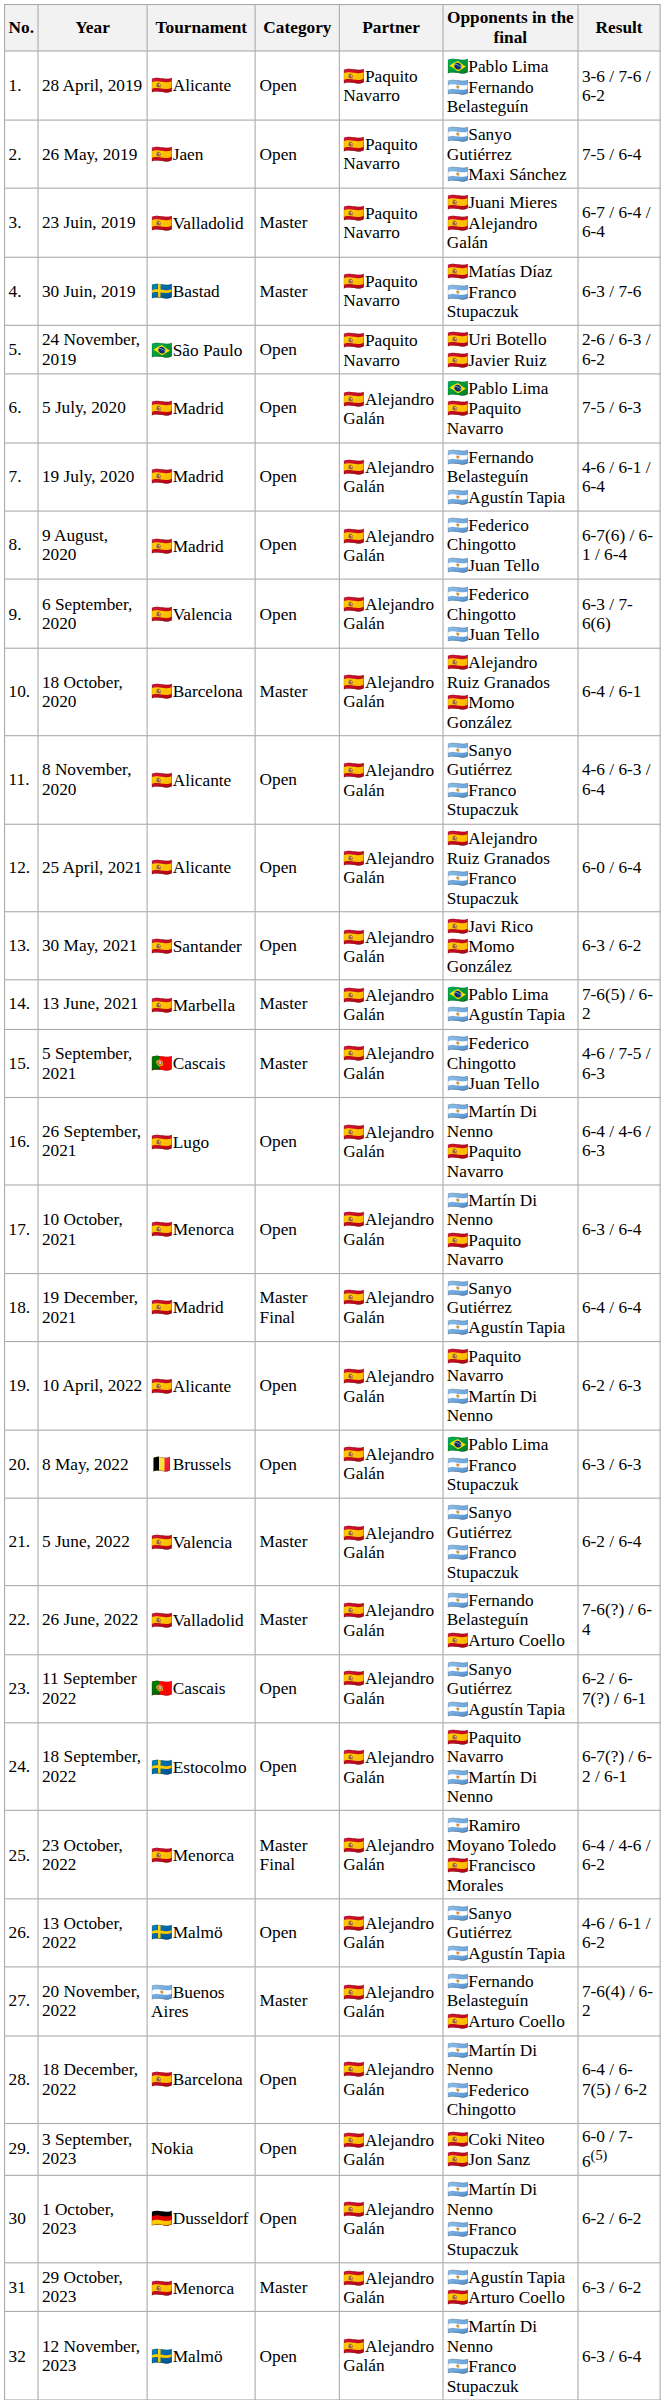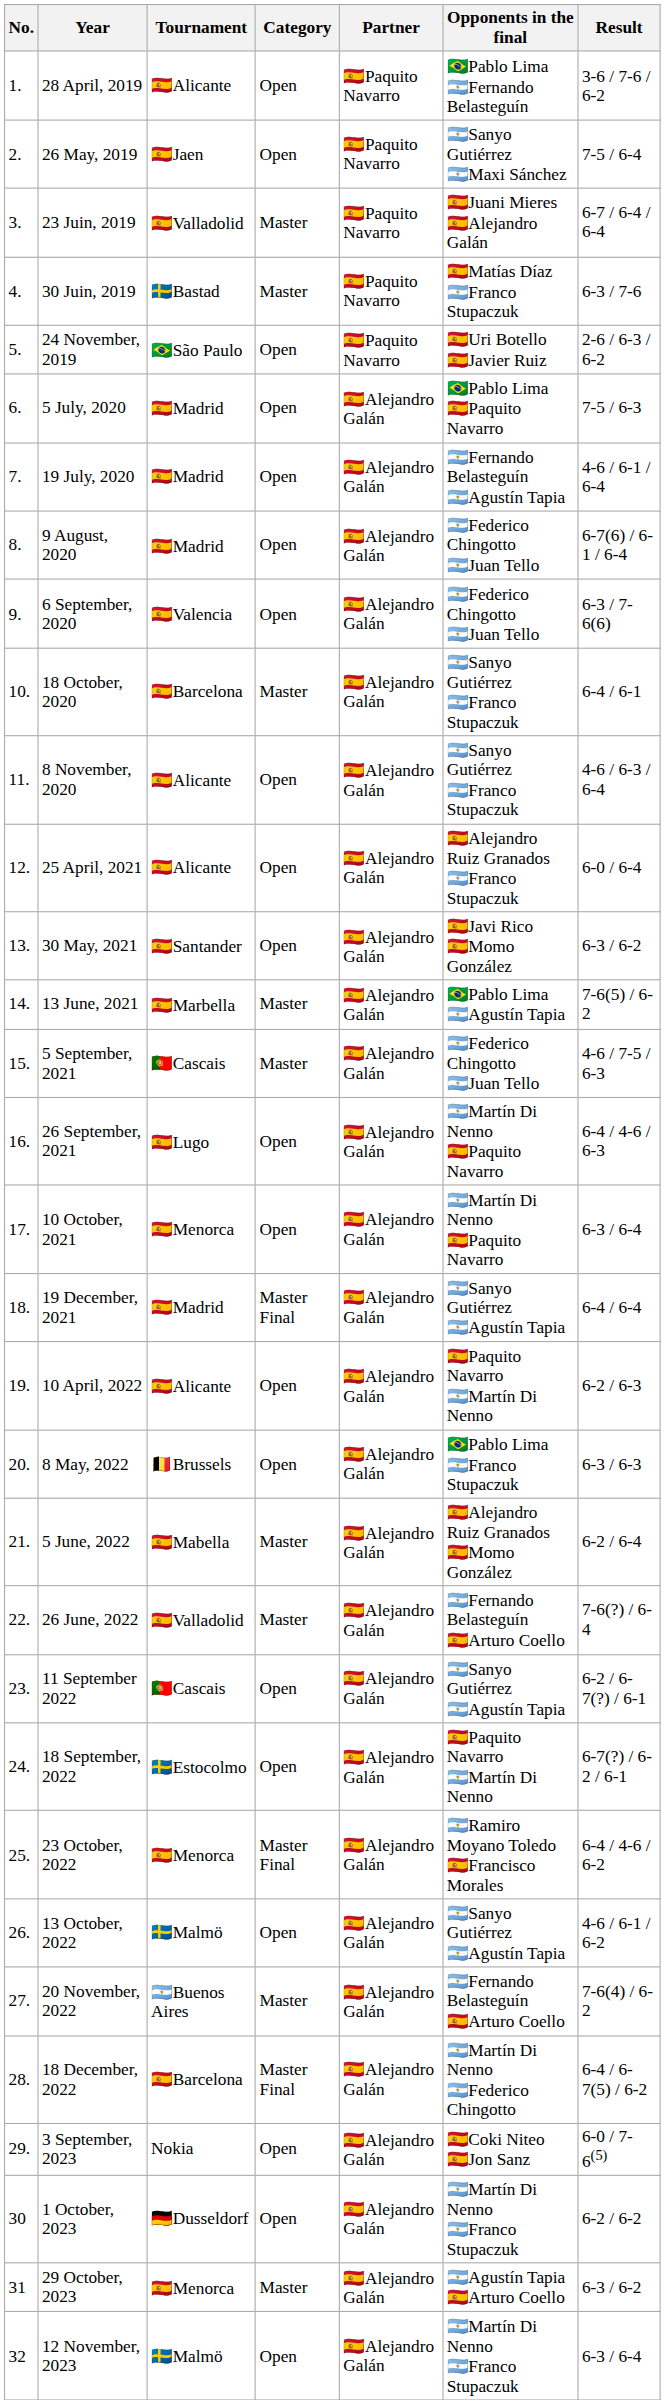 <table class="wikitable">
 <tr>
 <th>No.</th>
 <th>Year</th>
 <th>Tournament</th>
 <th>Category</th>
 <th>Partner</th>
 <th>Opponents in the final</th>
 <th>Result</th>
 </tr>
 <tr bgcolor="#ffffff">
 <td>1.</td>
 <td>28 April, 2019</td>
 <td>🇪🇸Alicante</td>
 <td>Open</td>
 <td>🇪🇸Paquito Navarro</td>
 <td>🇧🇷Pablo Lima<br>🇦🇷Fernando Belasteguín</td>
 <td>3-6 / 7-6 / 6-2</td>
 </tr>
 <tr bgcolor="#ffffff">
 <td>2.</td>
 <td>26 May, 2019</td>
 <td>🇪🇸Jaen</td>
 <td>Open</td>
 <td>🇪🇸Paquito Navarro</td>
 <td>🇦🇷Sanyo Gutiérrez<br>🇦🇷Maxi Sánchez</td>
 <td>7-5 / 6-4</td>
 </tr>
 <tr bgcolor="#ffffff">
 <td>3.</td>
 <td>23 Juin, 2019</td>
 <td>🇪🇸Valladolid</td>
 <td>Master</td>
 <td>🇪🇸Paquito Navarro</td>
 <td>🇪🇸Juani Mieres<br>🇪🇸Alejandro Galán</td>
 <td>6-7 / 6-4 / 6-4</td>
 </tr>
 <tr bgcolor="#ffffff">
 <td>4.</td>
 <td>30 Juin, 2019</td>
 <td>🇸🇪Bastad</td>
 <td>Master</td>
 <td>🇪🇸Paquito Navarro</td>
 <td>🇪🇸Matías Díaz<br>🇦🇷Franco Stupaczuk</td>
 <td>6-3 / 7-6</td>
 </tr>
 <tr bgcolor="#ffffff">
 <td>5.</td>
 <td>24 November, 2019</td>
 <td>🇧🇷São Paulo</td>
 <td>Open</td>
 <td>🇪🇸Paquito Navarro</td>
 <td>🇪🇸Uri Botello<br>🇪🇸Javier Ruiz</td>
 <td>2-6 / 6-3 / 6-2</td>
 </tr>
 <tr bgcolor="#ffffff">
 <td>6.</td>
 <td>5 July, 2020</td>
 <td>🇪🇸Madrid</td>
 <td>Open</td>
 <td>🇪🇸Alejandro Galán</td>
 <td>🇧🇷Pablo Lima<br>🇪🇸Paquito Navarro</td>
 <td>7-5 / 6-3</td>
 </tr>
 <tr bgcolor="#ffffff">
 <td>7.</td>
 <td>19 July, 2020</td>
 <td>🇪🇸Madrid</td>
 <td>Open</td>
 <td>🇪🇸Alejandro Galán</td>
 <td>🇦🇷Fernando Belasteguín<br>🇦🇷Agustín Tapia</td>
 <td>4-6 / 6-1 / 6-4</td>
 </tr>
 <tr bgcolor="#ffffff">
 <td>8.</td>
 <td>9 August, 2020</td>
 <td>🇪🇸Madrid</td>
 <td>Open</td>
 <td>🇪🇸Alejandro Galán</td>
 <td>🇦🇷Federico Chingotto<br>🇦🇷Juan Tello</td>
 <td>6-7(6) / 6-1 / 6-4</td>
 </tr>
 <tr bgcolor="#ffffff">
 <td>9.</td>
 <td>6 September, 2020</td>
 <td>🇪🇸Valencia</td>
 <td>Open</td>
 <td>🇪🇸Alejandro Galán</td>
 <td>🇦🇷Federico Chingotto<br>🇦🇷Juan Tello</td>
 <td>6-3 / 7-6(6)</td>
 </tr>
 <tr bgcolor="#ffffff">
 <td>10.</td>
 <td>18 October, 2020</td>
 <td>🇪🇸Barcelona</td>
 <td>Master</td>
 <td>🇪🇸Alejandro Galán</td>
-<td>🇪🇸Alejandro Ruiz Granados<br>🇪🇸Momo González</td>
+<td>🇦🇷Sanyo Gutiérrez<br>🇦🇷Franco Stupaczuk</td>
 <td>6-4 / 6-1</td>
 </tr>
 <tr bgcolor="#ffffff">
 <td>11.</td>
 <td>8 November, 2020</td>
 <td>🇪🇸Alicante</td>
 <td>Open</td>
 <td>🇪🇸Alejandro Galán</td>
 <td>🇦🇷Sanyo Gutiérrez<br>🇦🇷Franco Stupaczuk</td>
 <td>4-6 / 6-3 / 6-4</td>
 </tr>
 <tr bgcolor="#ffffff">
 <td>12.</td>
 <td>25 April, 2021</td>
 <td>🇪🇸Alicante</td>
 <td>Open</td>
 <td>🇪🇸Alejandro Galán</td>
 <td>🇪🇸Alejandro Ruiz Granados<br>🇦🇷Franco Stupaczuk</td>
 <td>6-0 / 6-4</td>
 </tr>
 <tr bgcolor="#ffffff">
 <td>13.</td>
 <td>30 May, 2021</td>
 <td>🇪🇸Santander</td>
 <td>Open</td>
 <td>🇪🇸Alejandro Galán</td>
 <td>🇪🇸Javi Rico<br>🇪🇸Momo González</td>
 <td>6-3 / 6-2</td>
 </tr>
 <tr bgcolor="#ffffff">
 <td>14.</td>
 <td>13 June, 2021</td>
 <td>🇪🇸Marbella</td>
 <td>Master</td>
 <td>🇪🇸Alejandro Galán</td>
 <td>🇧🇷Pablo Lima<br>🇦🇷Agustín Tapia</td>
 <td>7-6(5) / 6-2</td>
 </tr>
 <tr bgcolor="#ffffff">
 <td>15.</td>
 <td>5 September, 2021</td>
 <td>🇵🇹Cascais</td>
 <td>Master</td>
 <td>🇪🇸Alejandro Galán</td>
 <td>🇦🇷Federico Chingotto<br>🇦🇷Juan Tello</td>
 <td>4-6 / 7-5 / 6-3</td>
 </tr>
 <tr bgcolor="#ffffff">
 <td>16.</td>
 <td>26 September, 2021</td>
 <td>🇪🇸Lugo</td>
 <td>Open</td>
 <td>🇪🇸Alejandro Galán</td>
 <td>🇦🇷Martín Di Nenno<br>🇪🇸Paquito Navarro</td>
 <td>6-4 / 4-6 / 6-3</td>
 </tr>
 <tr bgcolor="#ffffff">
 <td>17.</td>
 <td>10 October, 2021</td>
 <td>🇪🇸Menorca</td>
 <td>Open</td>
 <td>🇪🇸Alejandro Galán</td>
 <td>🇦🇷Martín Di Nenno<br>🇪🇸Paquito Navarro</td>
 <td>6-3 / 6-4</td>
 </tr>
 <tr bgcolor="#ffffff">
 <td>18.</td>
 <td>19 December, 2021</td>
 <td>🇪🇸Madrid</td>
 <td>Master Final</td>
 <td>🇪🇸Alejandro Galán</td>
 <td>🇦🇷Sanyo Gutiérrez<br>🇦🇷Agustín Tapia</td>
 <td>6-4 / 6-4</td>
 </tr>
 <tr bgcolor="#ffffff">
 <td>19.</td>
 <td>10 April, 2022</td>
 <td>🇪🇸Alicante</td>
 <td>Open</td>
 <td>🇪🇸Alejandro Galán</td>
 <td>🇪🇸Paquito Navarro<br>🇦🇷Martín Di Nenno</td>
 <td>6-2 / 6-3</td>
 </tr>
 <tr bgcolor="#ffffff">
 <td>20.</td>
 <td>8 May, 2022</td>
 <td>🇧🇪Brussels</td>
 <td>Open</td>
 <td>🇪🇸Alejandro Galán</td>
 <td>🇧🇷Pablo Lima<br>🇦🇷Franco Stupaczuk</td>
 <td>6-3 / 6-3</td>
 </tr>
 <tr bgcolor="#ffffff">
 <td>21.</td>
 <td>5 June, 2022</td>
-<td>🇪🇸Valencia</td>
+<td>🇪🇸Mabella</td>
 <td>Master</td>
 <td>🇪🇸Alejandro Galán</td>
-<td>🇦🇷Sanyo Gutiérrez<br>🇦🇷Franco Stupaczuk</td>
+<td>🇪🇸Alejandro Ruiz Granados<br>🇪🇸Momo González</td>
 <td>6-2 / 6-4</td>
 </tr>
 <tr bgcolor="#ffffff">
 <td>22.</td>
 <td>26 June, 2022</td>
 <td>🇪🇸Valladolid</td>
 <td>Master</td>
 <td>🇪🇸Alejandro Galán</td>
 <td>🇦🇷Fernando Belasteguín<br>🇪🇸Arturo Coello</td>
 <td>7-6(?) / 6-4</td>
 </tr>
 <tr bgcolor="#ffffff">
 <td>23.</td>
 <td>11 September 2022</td>
 <td>🇵🇹Cascais</td>
 <td>Open</td>
 <td>🇪🇸Alejandro Galán</td>
 <td>🇦🇷Sanyo Gutiérrez<br>🇦🇷Agustín Tapia</td>
 <td>6-2 / 6-7(?) / 6-1</td>
 </tr>
 <tr bgcolor="#ffffff">
 <td>24.</td>
 <td>18 September, 2022</td>
 <td>🇸🇪Estocolmo</td>
 <td>Open</td>
 <td>🇪🇸Alejandro Galán</td>
 <td>🇪🇸Paquito Navarro<br>🇦🇷Martín Di Nenno</td>
 <td>6-7(?) / 6-2 / 6-1</td>
 </tr>
 <tr bgcolor="#ffffff">
 <td>25.</td>
 <td>23 October, 2022</td>
 <td>🇪🇸Menorca</td>
 <td>Master Final</td>
 <td>🇪🇸Alejandro Galán</td>
 <td>🇦🇷Ramiro Moyano Toledo<br>🇪🇸Francisco Morales</td>
 <td>6-4 / 4-6 / 6-2</td>
 </tr>
 <tr bgcolor="#ffffff">
 <td>26.</td>
 <td>13 October, 2022</td>
 <td>🇸🇪Malmö</td>
 <td>Open</td>
 <td>🇪🇸Alejandro Galán</td>
 <td>🇦🇷Sanyo Gutiérrez<br>🇦🇷Agustín Tapia</td>
 <td>4-6 / 6-1 / 6-2</td>
 </tr>
 <tr bgcolor="#ffffff">
 <td>27.</td>
 <td>20 November, 2022</td>
 <td>🇦🇷Buenos Aires</td>
 <td>Master</td>
 <td>🇪🇸Alejandro Galán</td>
 <td>🇦🇷Fernando Belasteguín<br>🇪🇸Arturo Coello</td>
 <td>7-6(4) / 6-2</td>
 </tr>
 <tr bgcolor="#ffffff">
 <td>28.</td>
 <td>18 December, 2022</td>
 <td>🇪🇸Barcelona</td>
-<td>Open</td>
+<td>Master Final</td>
 <td>🇪🇸Alejandro Galán</td>
 <td>🇦🇷Martín Di Nenno<br>🇦🇷Federico Chingotto</td>
 <td>6-4 / 6-7(5) / 6-2</td>
 </tr>
 <tr bgcolor="ffffff">
 <td>29.</td>
 <td>3 September, 2023</td>
 <td> Nokia</td>
 <td>Open</td>
 <td>🇪🇸Alejandro Galán</td>
 <td>🇪🇸Coki Niteo<br>🇪🇸Jon Sanz</td>
 <td>6-0 / 7-6<sup>(5)</sup></td>
 </tr>
 <tr bgcolor="#ffffff">
 <td>30</td>
 <td>1 October, 2023</td>
 <td>🇩🇪Dusseldorf</td>
 <td>Open</td>
 <td>🇪🇸Alejandro Galán</td>
 <td>🇦🇷Martín Di Nenno<br>🇦🇷Franco Stupaczuk</td>
 <td>6-2 / 6-2</td>
 </tr>
 <tr bgcolor="#ffffff">
 <td>31</td>
 <td>29 October, 2023</td>
 <td>🇪🇸Menorca</td>
 <td>Master</td>
 <td>🇪🇸Alejandro Galán</td>
 <td>🇦🇷Agustín Tapia<br>🇪🇸Arturo Coello</td>
 <td>6-3 / 6-2</td>
 </tr>
 <tr bgcolor="#ffffff">
 <td>32</td>
 <td>12 November, 2023</td>
 <td>🇸🇪Malmö</td>
 <td>Open</td>
 <td>🇪🇸Alejandro Galán</td>
 <td>🇦🇷Martín Di Nenno<br>🇦🇷Franco Stupaczuk</td>
 <td>6-3 / 6-4</td>
 </tr>
 </table>
